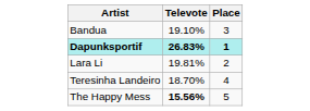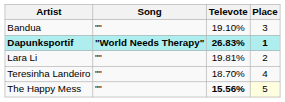 <table class="sortable wikitable" style="margin: 1em auto 1em auto; text-align:center">
 <tr>
 <th>Artist</th>
+<th>Song</th>
 <th>Televote</th>
 <th>Place</th>
 </tr>
 <tr>
 <td align="left">Bandua</td>
+<td align="left">""</td>
 <td>19.10%</td>
 <td>3</td>
 </tr>
 <tr style="font-weight:bold; background:paleturquoise">
 <td align="left">Dapunksportif</td>
+<td align="left">"World Needs Therapy"</td>
 <td>26.83%</td>
 <td>1</td>
 </tr>
 <tr>
 <td align="left">Lara Li</td>
+<td align="left">""</td>
 <td>19.81%</td>
 <td>2</td>
 </tr>
 <tr>
 <td align="left">Teresinha Landeiro</td>
+<td align="left">""</td>
 <td>18.70%</td>
 <td>4</td>
 </tr>
 <tr>
 <td align="left">The Happy Mess</td>
+<td align="left">""</td>
 <td><strong>15.56%</strong></td>
-<td>5</td>
+<td style="background: lightyellow;">5</td>
 </tr>
 </table>
